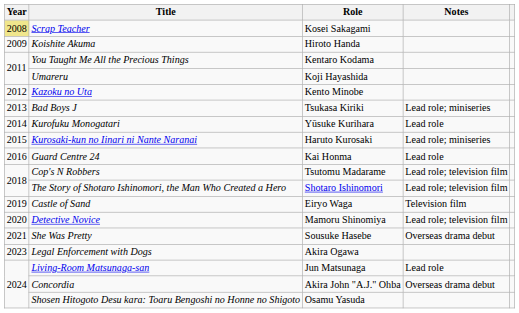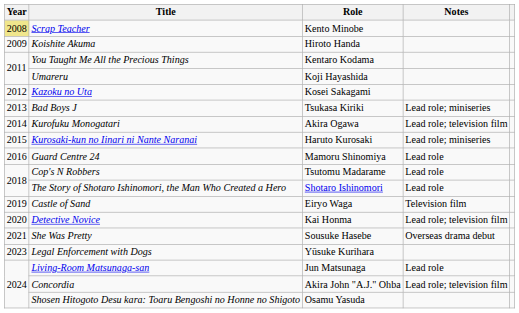 <table class="wikitable">
 <tr>
 <th>Year</th>
 <th>Title</th>
 <th>Role</th>
 <th>Notes</th>
 <th></th>
 </tr>
 <tr>
 <td style="background: khaki;">2008</td>
 <td><em><a href='#'>Scrap Teacher</a></em></td>
-<td>Kosei Sakagami</td>
+<td>Kento Minobe</td>
 <td></td>
 <td></td>
 </tr>
 <tr>
 <td>2009</td>
 <td><em>Koishite Akuma</em></td>
 <td>Hiroto Handa</td>
 <td></td>
 <td></td>
 </tr>
 <tr>
 <td rowspan="2">2011</td>
 <td><em>You Taught Me All the Precious Things</em></td>
 <td>Kentaro Kodama</td>
 <td></td>
 <td></td>
 </tr>
 <tr>
 <td><em>Umareru</em></td>
 <td>Koji Hayashida</td>
 <td></td>
 <td></td>
 </tr>
 <tr>
 <td>2012</td>
 <td><em><a href='#'>Kazoku no Uta</a></em></td>
-<td>Kento Minobe</td>
+<td>Kosei Sakagami</td>
 <td></td>
 <td></td>
 </tr>
 <tr>
 <td>2013</td>
 <td><em>Bad Boys J</em></td>
 <td>Tsukasa Kiriki</td>
 <td>Lead role; miniseries</td>
 <td></td>
 </tr>
 <tr>
 <td>2014</td>
 <td><em>Kurofuku Monogatari</em></td>
-<td>Yūsuke Kurihara</td>
-<td>Lead role</td>
+<td>Akira Ogawa</td>
+<td>Lead role; television film</td>
 <td></td>
 </tr>
 <tr>
 <td>2015</td>
 <td><em><a href='#'>Kurosaki-kun no Iinari ni Nante Naranai</a></em></td>
 <td>Haruto Kurosaki</td>
 <td>Lead role; miniseries</td>
 <td></td>
 </tr>
 <tr>
 <td>2016</td>
 <td><em>Guard Centre 24</em></td>
-<td>Kai Honma</td>
+<td>Mamoru Shinomiya</td>
 <td>Lead role</td>
 <td></td>
 </tr>
 <tr>
 <td rowspan="2">2018</td>
 <td><em>Cop's N Robbers</em></td>
 <td>Tsutomu Madarame</td>
-<td>Lead role; television film</td>
+<td>Lead role</td>
 <td></td>
 </tr>
 <tr>
 <td><em>The Story of Shotaro Ishinomori, the Man Who Created a Hero</em></td>
 <td><a href='#'>Shotaro Ishinomori</a></td>
-<td>Lead role; television film</td>
+<td>Lead role</td>
 <td></td>
 </tr>
 <tr>
 <td>2019</td>
 <td><em>Castle of Sand</em></td>
 <td>Eiryo Waga</td>
 <td>Television film</td>
 <td></td>
 </tr>
 <tr>
 <td>2020</td>
 <td><em><a href='#'>Detective Novice</a></em></td>
-<td>Mamoru Shinomiya</td>
+<td>Kai Honma</td>
 <td>Lead role; television film</td>
 <td></td>
 </tr>
 <tr>
 <td>2021</td>
 <td><em>She Was Pretty</em></td>
 <td>Sousuke Hasebe</td>
 <td>Overseas drama debut</td>
 <td></td>
 </tr>
 <tr>
 <td>2023</td>
 <td><em>Legal Enforcement with Dogs</em></td>
-<td>Akira Ogawa</td>
+<td>Yūsuke Kurihara</td>
 <td></td>
 <td></td>
 </tr>
 <tr>
 <td rowspan="3">2024</td>
 <td><em><a href='#'>Living-Room Matsunaga-san</a></em></td>
 <td>Jun Matsunaga</td>
 <td>Lead role</td>
 <td></td>
 </tr>
 <tr>
 <td><em>Concordia</em></td>
 <td>Akira John "A.J." Ohba</td>
-<td>Overseas drama debut</td>
+<td>Lead role; television film</td>
 <td></td>
 </tr>
 <tr>
 <td><em>Shosen Hitogoto Desu kara: Toaru Bengoshi no Honne no Shigoto</em></td>
 <td>Osamu Yasuda</td>
 <td></td>
 <td></td>
 </tr>
 </table>
